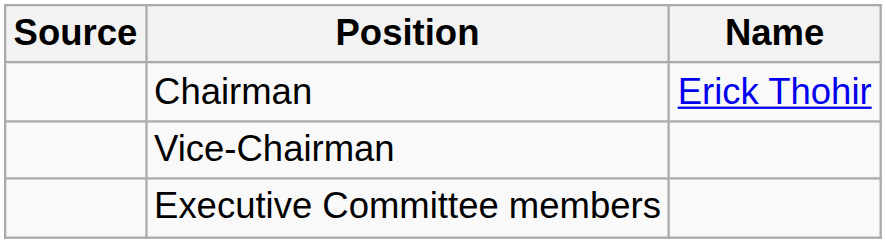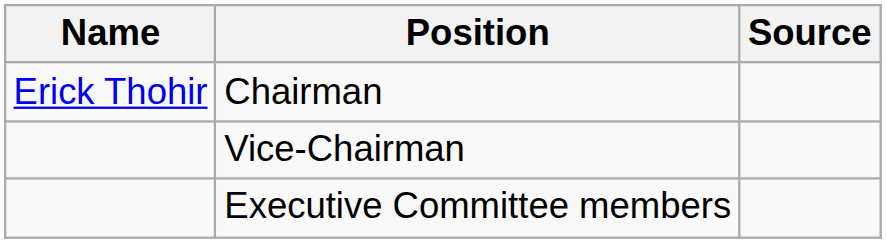 <table class="wikitable">
 <tr>
+<th>Name</th>
+<th>Position</th>
 <th>Source</th>
-<th>Position</th>
-<th>Name</th>
 </tr>
 <tr>
+<td><a href='#'>Erick Thohir</a></td>
+<td>Chairman</td>
 <td></td>
-<td>Chairman</td>
-<td><a href='#'>Erick Thohir</a></td>
 </tr>
 <tr>
 <td></td>
 <td>Vice-Chairman</td>
 <td></td>
 </tr>
 <tr>
 <td></td>
 <td>Executive Committee members</td>
 <td></td>
 </tr>
 </table>
